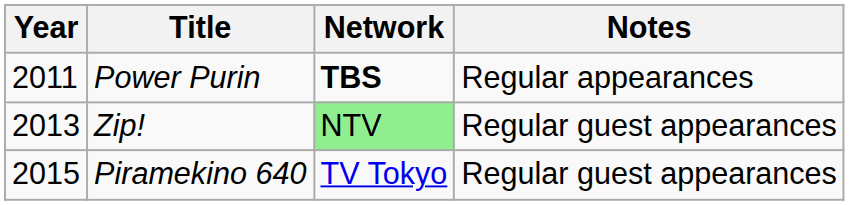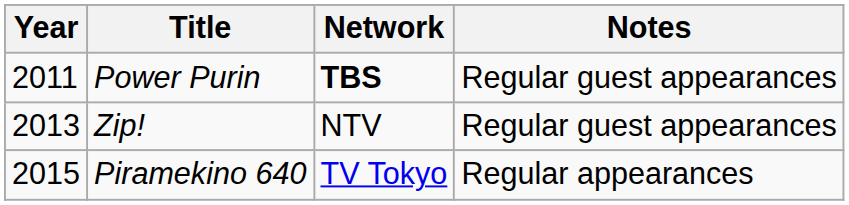 <table class="wikitable">
 <tr>
 <th>Year</th>
 <th>Title</th>
 <th>Network</th>
 <th>Notes</th>
 </tr>
 <tr>
 <td>2011</td>
 <td><em>Power Purin</em></td>
 <td><strong>TBS</strong></td>
-<td>Regular appearances</td>
+<td>Regular guest appearances</td>
 </tr>
 <tr>
 <td>2013</td>
 <td><em>Zip!</em></td>
-<td style="background: lightgreen;">NTV</td>
+<td>NTV</td>
 <td>Regular guest appearances</td>
 </tr>
 <tr>
 <td>2015</td>
 <td><em>Piramekino 640</em></td>
 <td><a href='#'>TV Tokyo</a></td>
-<td>Regular guest appearances</td>
+<td>Regular appearances</td>
 </tr>
 </table>
